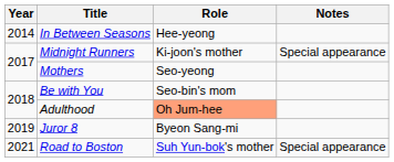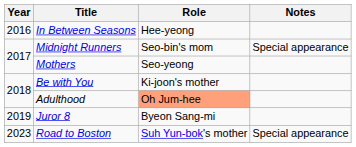 <table class="wikitable sortable">
 <tr>
 <th>Year</th>
 <th>Title</th>
 <th>Role</th>
 <th class="unsortable">Notes</th>
 </tr>
 <tr>
-<td>2014</td>
+<td>2016</td>
 <td><em><a href='#'>In Between Seasons</a></em></td>
 <td>Hee-yeong</td>
 <td></td>
 </tr>
 <tr>
 <td rowspan=2>2017</td>
 <td><em><a href='#'>Midnight Runners</a></em></td>
-<td>Ki-joon's mother</td>
+<td>Seo-bin's mom</td>
 <td>Special appearance</td>
 </tr>
 <tr>
 <td><em><a href='#'>Mothers</a></em></td>
 <td>Seo-yeong</td>
 <td></td>
 </tr>
 <tr>
 <td rowspan=2>2018</td>
 <td><em><a href='#'>Be with You</a></em></td>
-<td>Seo-bin's mom</td>
+<td>Ki-joon's mother</td>
 <td></td>
 </tr>
 <tr>
 <td><em>Adulthood</em></td>
 <td style="background: lightsalmon;">Oh Jum-hee</td>
 <td></td>
 </tr>
 <tr>
 <td>2019</td>
 <td><em><a href='#'>Juror 8</a></em></td>
 <td>Byeon Sang-mi</td>
 <td></td>
 </tr>
 <tr>
-<td>2021</td>
+<td>2023</td>
 <td><em><a href='#'>Road to Boston</a></em></td>
 <td><a href='#'>Suh Yun-bok</a>'s mother</td>
 <td>Special appearance</td>
 </tr>
 </table>
